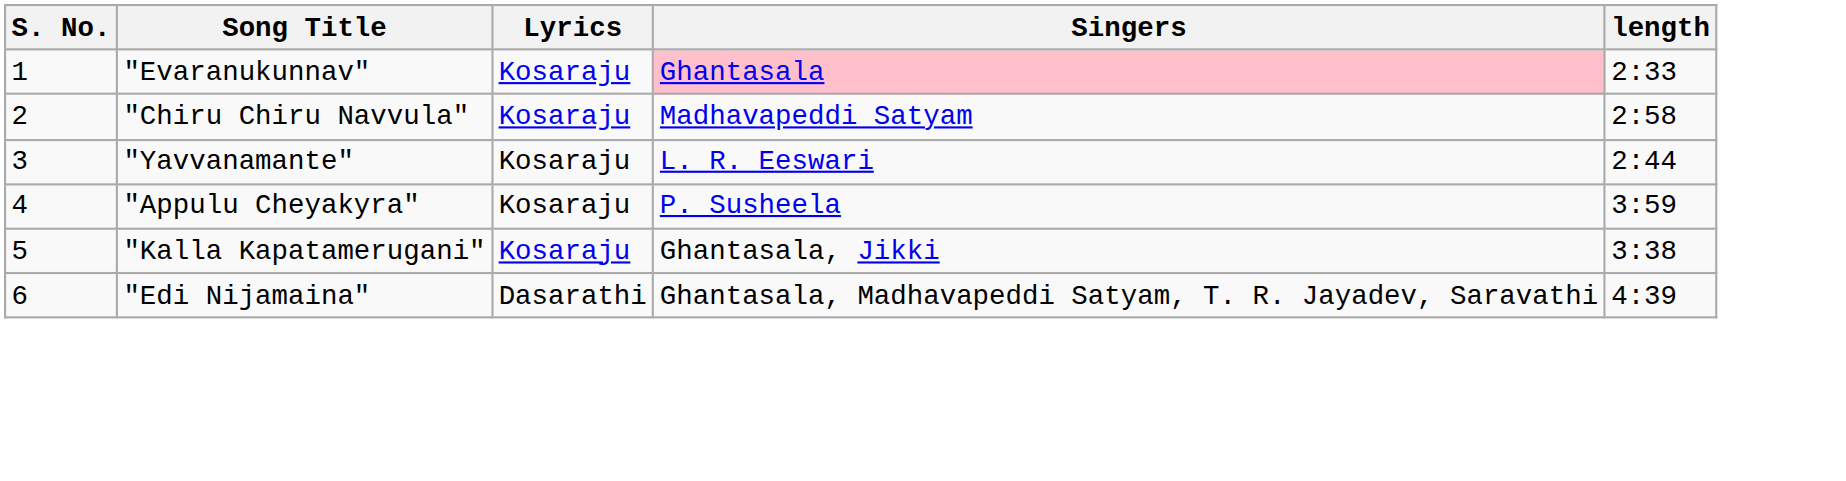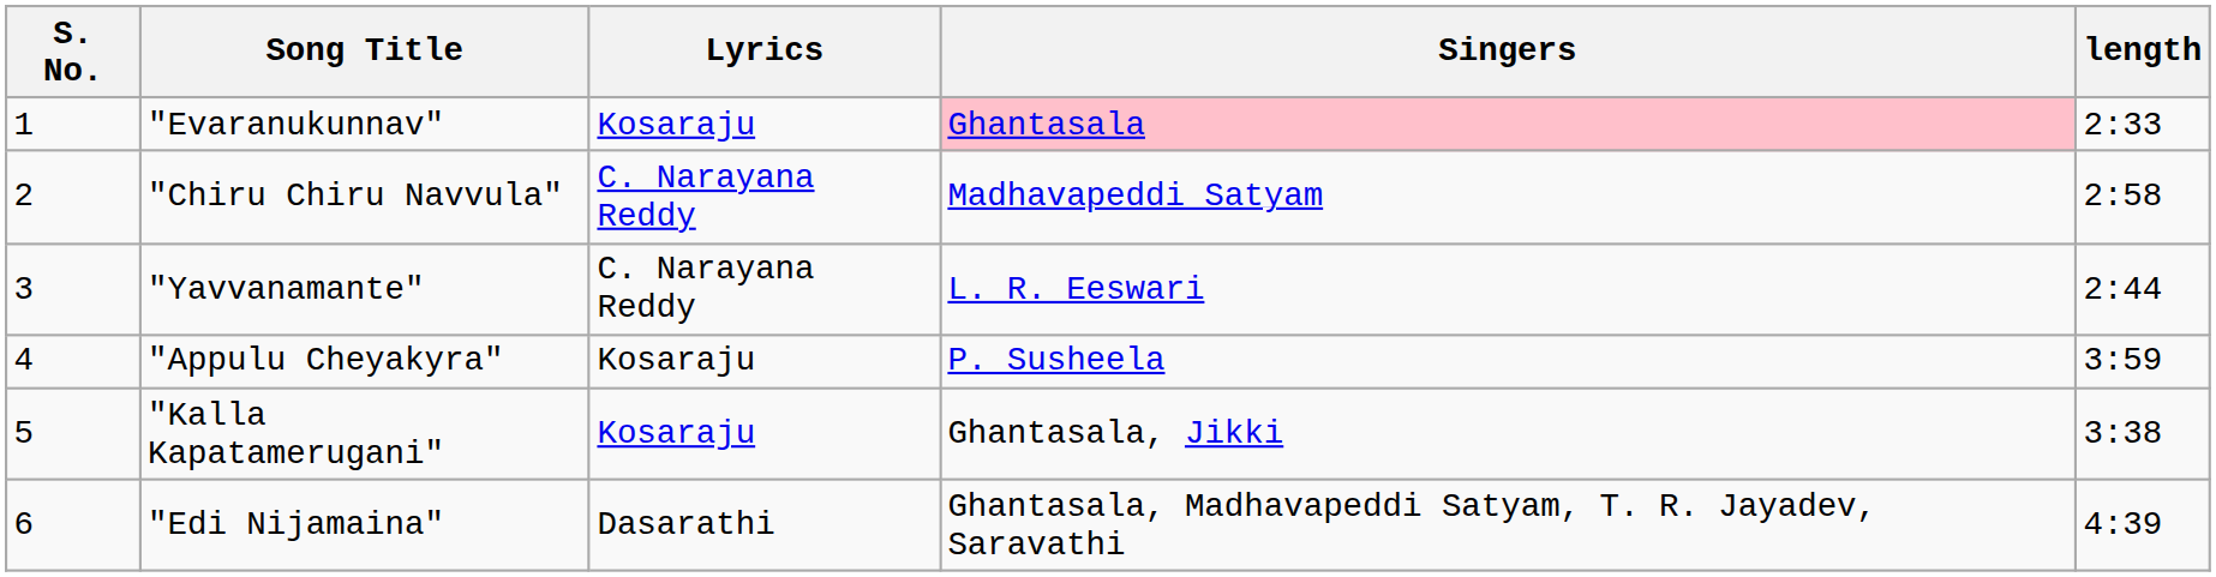 <table class="wikitable">
 <tr>
 <th>S. No.</th>
 <th>Song Title</th>
 <th>Lyrics</th>
 <th>Singers</th>
 <th>length</th>
 </tr>
 <tr>
 <td>1</td>
 <td>"Evaranukunnav"</td>
 <td><a href='#'>Kosaraju</a></td>
 <td style="background: pink;"><a href='#'>Ghantasala</a></td>
 <td>2:33</td>
 </tr>
 <tr>
 <td>2</td>
 <td>"Chiru Chiru Navvula"</td>
-<td><a href='#'>Kosaraju</a></td>
+<td><a href='#'>C. Narayana Reddy</a></td>
 <td><a href='#'>Madhavapeddi Satyam</a></td>
 <td>2:58</td>
 </tr>
 <tr>
 <td>3</td>
 <td>"Yavvanamante"</td>
-<td>Kosaraju</td>
+<td>C. Narayana Reddy</td>
 <td><a href='#'>L. R. Eeswari</a></td>
 <td>2:44</td>
 </tr>
 <tr>
 <td>4</td>
 <td>"Appulu Cheyakyra"</td>
 <td>Kosaraju</td>
 <td><a href='#'>P. Susheela</a></td>
 <td>3:59</td>
 </tr>
 <tr>
 <td>5</td>
 <td>"Kalla Kapatamerugani"</td>
 <td><a href='#'>Kosaraju</a></td>
 <td>Ghantasala, <a href='#'>Jikki</a></td>
 <td>3:38</td>
 </tr>
 <tr>
 <td>6</td>
 <td>"Edi Nijamaina"</td>
 <td>Dasarathi</td>
 <td>Ghantasala, Madhavapeddi Satyam, T. R. Jayadev, Saravathi</td>
 <td>4:39</td>
 </tr>
 </table>
